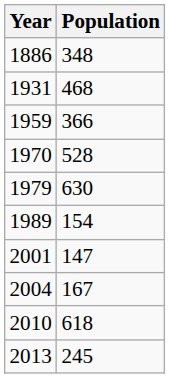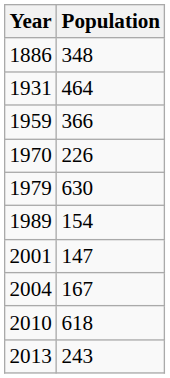 <table class="wikitable">
 <tr>
 <th>Year</th>
 <th>Population</th>
 </tr>
 <tr>
 <td>1886</td>
 <td>348</td>
 </tr>
 <tr>
 <td>1931</td>
-<td>468</td>
+<td>464</td>
 </tr>
 <tr>
 <td>1959</td>
 <td>366</td>
 </tr>
 <tr>
 <td>1970</td>
-<td>528</td>
+<td>226</td>
 </tr>
 <tr>
 <td>1979</td>
 <td>630</td>
 </tr>
 <tr>
 <td>1989</td>
 <td>154</td>
 </tr>
 <tr>
 <td>2001</td>
 <td>147</td>
 </tr>
 <tr>
 <td>2004</td>
 <td>167</td>
 </tr>
 <tr>
 <td>2010</td>
 <td>618</td>
 </tr>
 <tr>
 <td>2013</td>
-<td>245</td>
+<td>243</td>
 </tr>
 </table>
